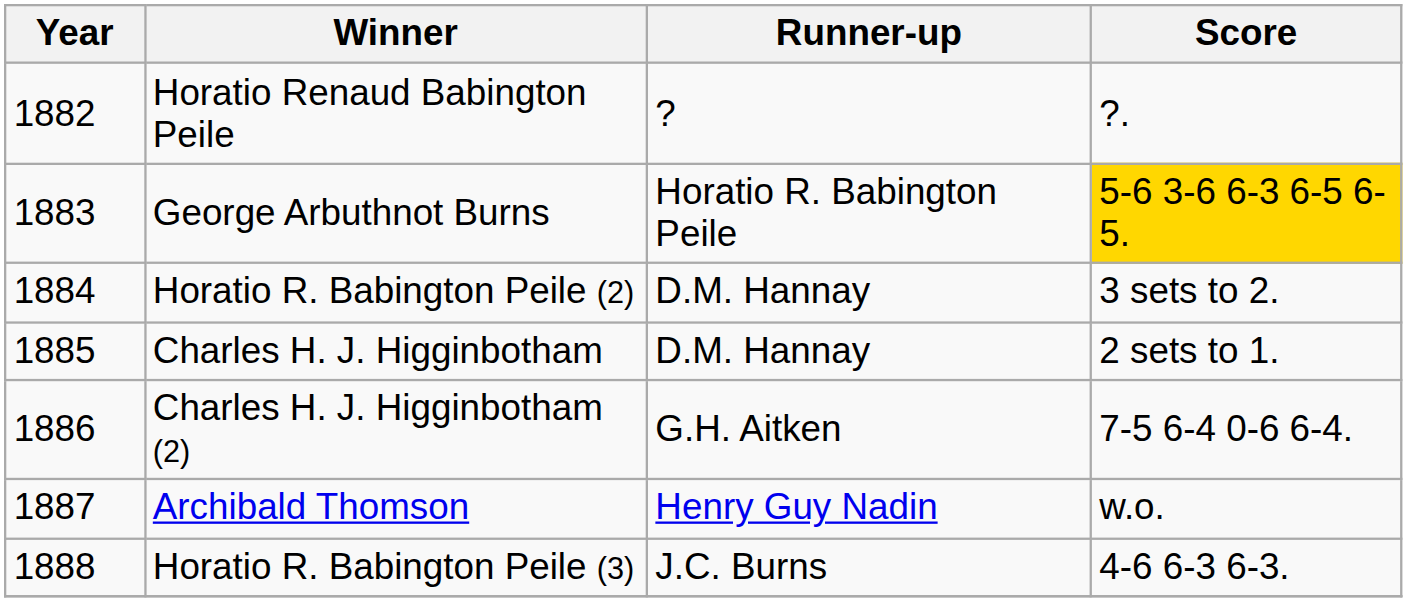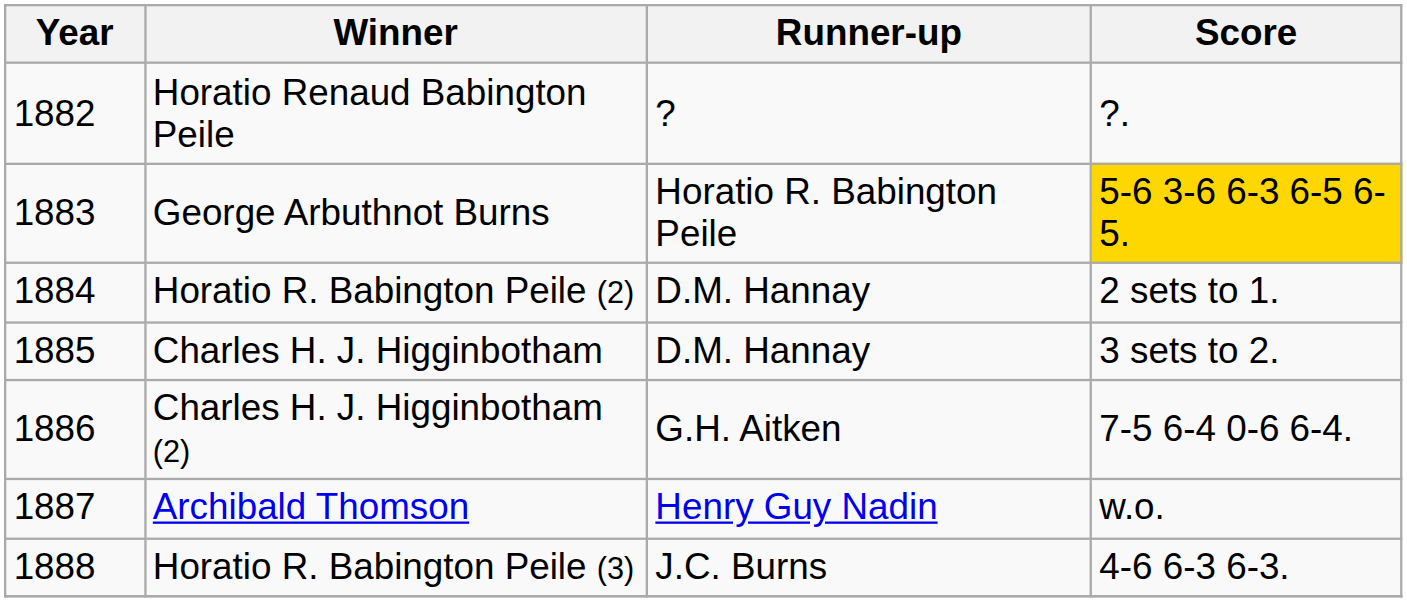 <table class="wikitable">
 <tr>
 <th style="width:60px;">Year</th>
 <th style="width:255px;">Winner</th>
 <th style="width:230px;">Runner-up</th>
 <th style="width:160px;">Score</th>
 </tr>
 <tr>
 <td>1882</td>
 <td> Horatio Renaud Babington Peile</td>
 <td>?</td>
 <td>?.</td>
 </tr>
 <tr>
 <td>1883</td>
 <td> George Arbuthnot Burns</td>
 <td> Horatio R. Babington Peile</td>
 <td style="background: gold;">5-6 3-6 6-3 6-5 6-5.</td>
 </tr>
 <tr>
 <td>1884</td>
 <td> Horatio R. Babington Peile <small>(2)</small></td>
 <td> D.M. Hannay</td>
-<td>3 sets to 2.</td>
+<td>2 sets to 1.</td>
 </tr>
 <tr>
 <td>1885</td>
 <td> Charles H. J. Higginbotham</td>
 <td> D.M. Hannay</td>
-<td>2 sets to 1.</td>
+<td>3 sets to 2.</td>
 </tr>
 <tr>
 <td>1886</td>
 <td> Charles H. J. Higginbotham <small>(2)</small></td>
 <td> G.H. Aitken</td>
 <td>7-5 6-4 0-6 6-4.</td>
 </tr>
 <tr>
 <td>1887</td>
 <td> <a href='#'>Archibald Thomson</a></td>
 <td> <a href='#'>Henry Guy Nadin</a></td>
 <td>w.o.</td>
 </tr>
 <tr>
 <td>1888</td>
 <td> Horatio R. Babington Peile <small>(3)</small></td>
 <td> J.C. Burns</td>
 <td>4-6 6-3 6-3.</td>
 </tr>
 <tr>
 </tr>
 </table>
